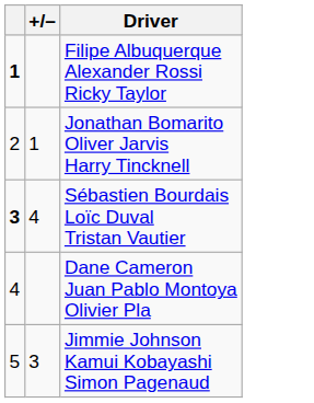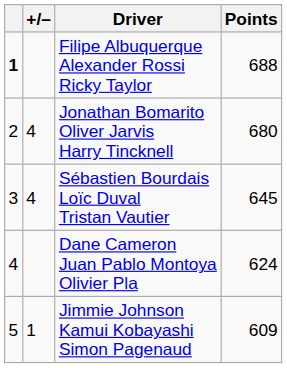 <table class="wikitable" style="font-size: 95%;">
 <tr>
 <th scope="col"></th>
 <th scope="col">+/–</th>
 <th scope="col">Driver</th>
+<th scope="col">Points</th>
 </tr>
 <tr>
 <td align=center><strong>1</strong></td>
 <td align="left"></td>
 <td> <a href='#'>Filipe Albuquerque</a><br> <a href='#'>Alexander Rossi</a><br> <a href='#'>Ricky Taylor</a></td>
+<td align=right>688</td>
 </tr>
 <tr>
 <td align=center>2</td>
-<td align="left"> 1</td>
+<td align="left"> 4</td>
 <td> <a href='#'>Jonathan Bomarito</a><br> <a href='#'>Oliver Jarvis</a><br> <a href='#'>Harry Tincknell</a></td>
+<td align=right>680</td>
 </tr>
 <tr>
-<td align=center><strong>3</strong></td>
+<td align=center>3</td>
 <td align="left"> 4</td>
 <td> <a href='#'>Sébastien Bourdais</a><br> <a href='#'>Loïc Duval</a><br> <a href='#'>Tristan Vautier</a></td>
+<td align=right>645</td>
 </tr>
 <tr>
 <td align=center>4</td>
 <td align="left"></td>
 <td> <a href='#'>Dane Cameron</a><br> <a href='#'>Juan Pablo Montoya</a><br> <a href='#'>Olivier Pla</a></td>
+<td align=right>624</td>
 </tr>
 <tr>
 <td align=center>5</td>
-<td align="left"> 3</td>
+<td align="left"> 1</td>
 <td> <a href='#'>Jimmie Johnson</a><br> <a href='#'>Kamui Kobayashi</a><br> <a href='#'>Simon Pagenaud</a></td>
+<td align=right>609</td>
 </tr>
 </table>
